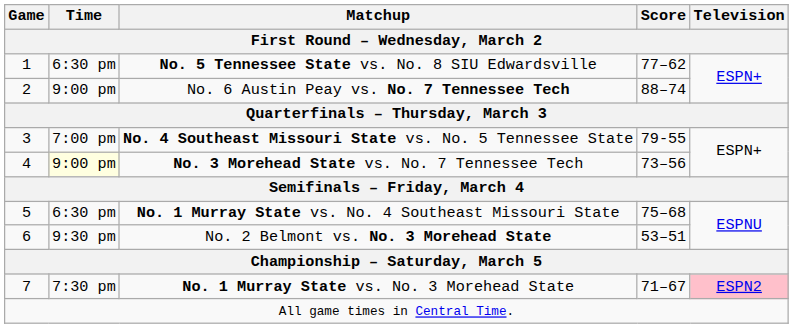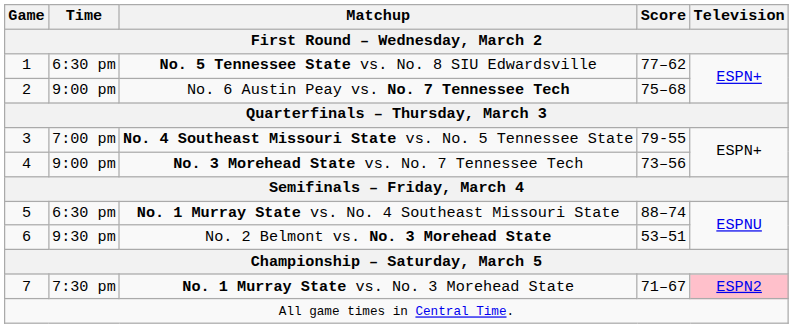 <table class="wikitable" style="font-size: 95%;text-align:center">
 <tr>
 <th>Game</th>
 <th>Time</th>
 <th>Matchup</th>
 <th>Score</th>
 <th>Television</th>
 </tr>
 <tr>
 <th colspan="5">First Round – Wednesday, March 2</th>
 </tr>
 <tr>
 <td>1</td>
 <td>6:30 pm</td>
 <td><strong>No. 5 Tennessee State</strong> vs. No. 8 SIU Edwardsville</td>
 <td>77–62</td>
 <td rowspan="2"><a href='#'>ESPN+</a></td>
 </tr>
 <tr>
 <td>2</td>
 <td>9:00 pm</td>
 <td>No. 6 Austin Peay vs. <strong>No. 7 Tennessee Tech</strong></td>
-<td>88–74</td>
+<td>75–68</td>
 </tr>
 <tr>
 <th colspan="5">Quarterfinals – Thursday, March 3</th>
 </tr>
 <tr>
 <td>3</td>
 <td>7:00 pm</td>
 <td><strong>No. 4 Southeast Missouri State</strong> vs. No. 5 Tennessee State</td>
 <td>79-55</td>
 <td rowspan="2">ESPN+</td>
 </tr>
 <tr>
 <td>4</td>
-<td style="background: lightyellow;">9:00 pm</td>
+<td>9:00 pm</td>
 <td><strong>No. 3 Morehead State</strong> vs. No. 7 Tennessee Tech</td>
 <td>73–56</td>
 </tr>
 <tr>
 <th colspan="5">Semifinals – Friday, March 4</th>
 </tr>
 <tr>
 <td>5</td>
 <td>6:30 pm</td>
 <td><strong>No. 1 Murray State</strong> vs. No. 4 Southeast Missouri State</td>
-<td>75–68</td>
+<td>88–74</td>
 <td rowspan="2"><a href='#'>ESPNU</a></td>
 </tr>
 <tr>
 <td>6</td>
 <td>9:30 pm</td>
 <td>No. 2 Belmont vs. <strong>No. 3 Morehead State</strong></td>
 <td>53–51</td>
 </tr>
 <tr>
 <th colspan="5">Championship – Saturday, March 5</th>
 </tr>
 <tr>
 <td>7</td>
 <td>7:30 pm</td>
 <td><strong>No. 1 Murray State</strong> vs. No. 3 Morehead State</td>
 <td>71–67</td>
 <td style="background: pink;"><a href='#'>ESPN2</a></td>
 </tr>
 <tr>
 <td colspan="5"><small>All game times in <a href='#'>Central Time</a>.</small></td>
 </tr>
 </table>
